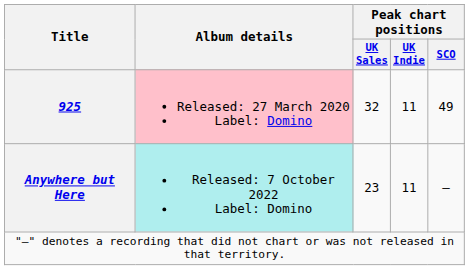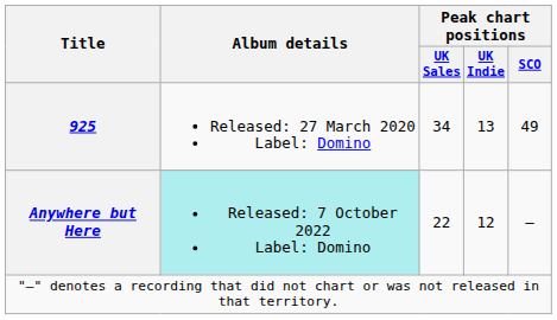 <table class="wikitable plainrowheaders" style="text-align:center">
 <tr>
 <th scope="col" rowspan="2" style="width:10em;">Title</th>
 <th scope="col" rowspan="2" style="width:17em;">Album details</th>
 <th scope="col" colspan="3">Peak chart positions</th>
 </tr>
 <tr>
 <th scope="col" style="width:3em;font-size:85%;"><a href='#'>UK<br>Sales</a><br></th>
 <th scope="col" style="width:3em;font-size:85%;"><a href='#'>UK<br>Indie</a><br></th>
 <th scope="col" style="width:3em;font-size:85%;"><a href='#'>SCO</a><br></th>
 </tr>
 <tr>
 <th scope="row"><em><a href='#'>925</a></em></th>
-<td style="background: pink;"><br><ul><li>Released: 27 March 2020</li><li>Label: <a href='#'>Domino</a></li></ul></td>
-<td>32</td>
-<td>11</td>
+<td><br><ul><li>Released: 27 March 2020</li><li>Label: <a href='#'>Domino</a></li></ul></td>
+<td>34</td>
+<td>13</td>
 <td>49</td>
 </tr>
 <tr>
 <th scope=row><em><a href='#'>Anywhere but Here</a></em></th>
 <td style="background: paleturquoise;"><br><ul><li>Released: 7 October 2022</li><li>Label: Domino</li></ul></td>
-<td>23</td>
-<td>11</td>
+<td>22</td>
+<td>12</td>
 <td>—</td>
 </tr>
 <tr>
 <td colspan="10" style="font-size:90%">"—" denotes a recording that did not chart or was not released in that territory.</td>
 </tr>
 </table>
